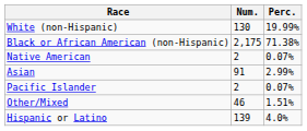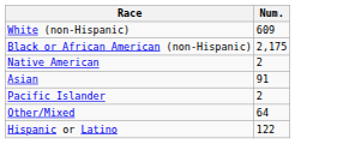 <table class="wikitable">
 <tr>
 <th>Race</th>
 <th>Num.</th>
-<th>Perc.</th>
 </tr>
 <tr>
 <td><a href='#'>White</a> (non-Hispanic)</td>
-<td>130</td>
-<td>19.99%</td>
+<td>609</td>
 </tr>
 <tr>
 <td><a href='#'>Black or African American</a> (non-Hispanic)</td>
 <td>2,175</td>
-<td>71.38%</td>
 </tr>
 <tr>
 <td><a href='#'>Native American</a></td>
 <td>2</td>
-<td>0.07%</td>
 </tr>
 <tr>
 <td><a href='#'>Asian</a></td>
 <td>91</td>
-<td>2.99%</td>
 </tr>
 <tr>
 <td><a href='#'>Pacific Islander</a></td>
 <td>2</td>
-<td>0.07%</td>
 </tr>
 <tr>
 <td><a href='#'>Other/Mixed</a></td>
-<td>46</td>
-<td>1.51%</td>
+<td>64</td>
 </tr>
 <tr>
 <td><a href='#'>Hispanic</a> or <a href='#'>Latino</a></td>
-<td>139</td>
-<td>4.0%</td>
+<td>122</td>
 </tr>
 </table>
